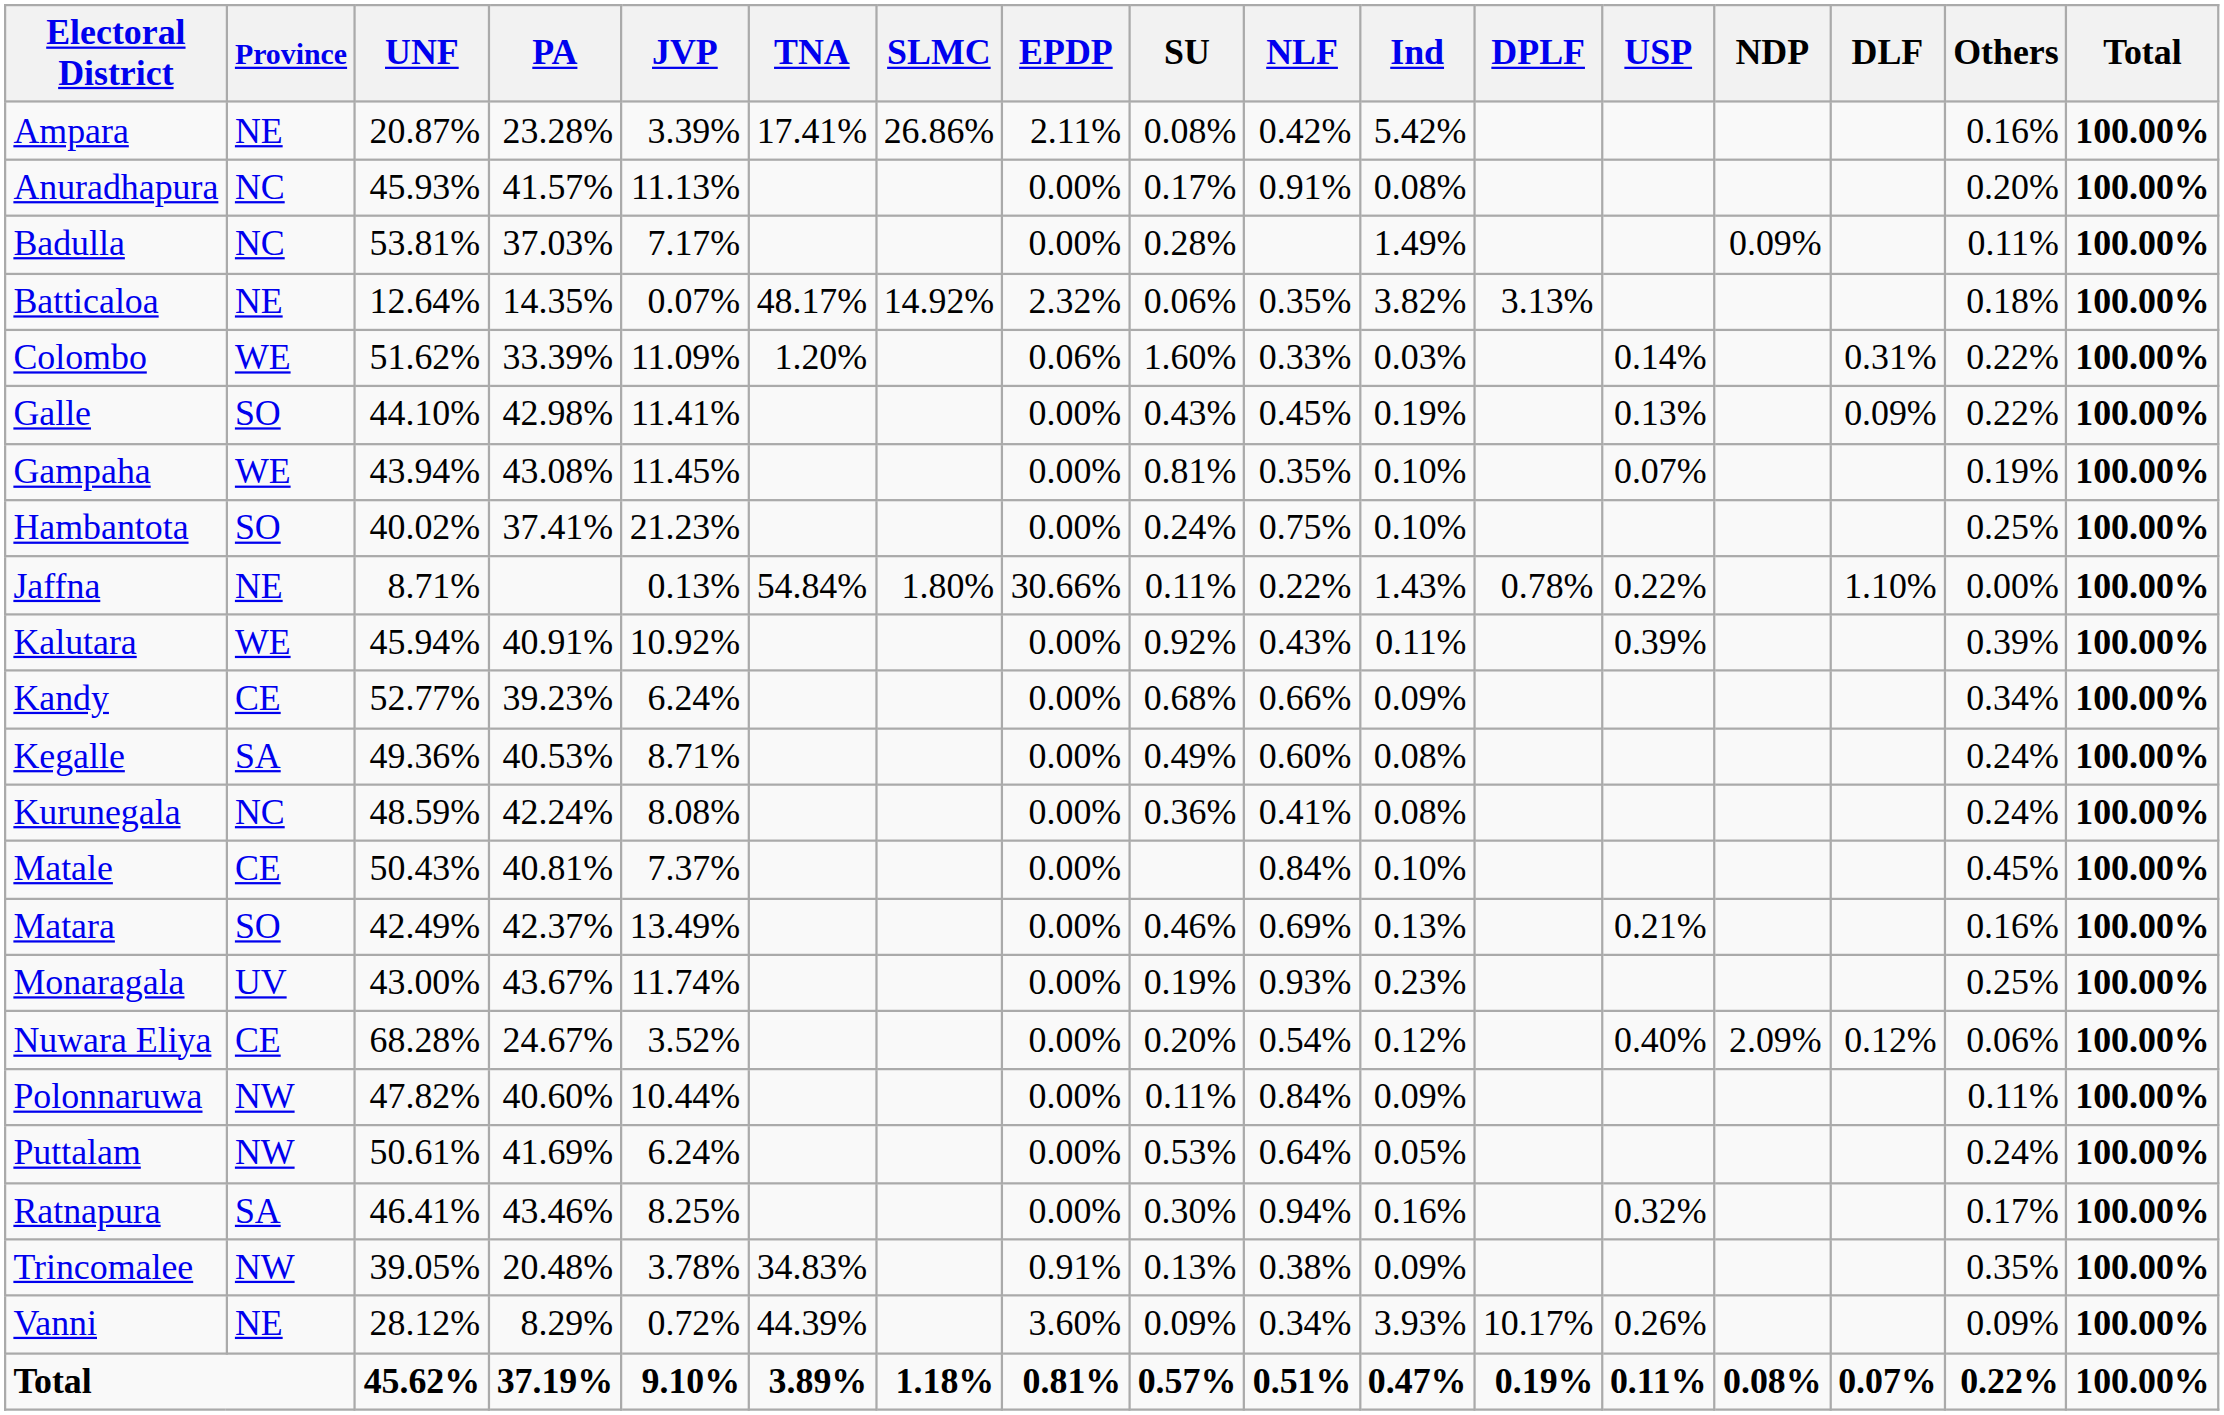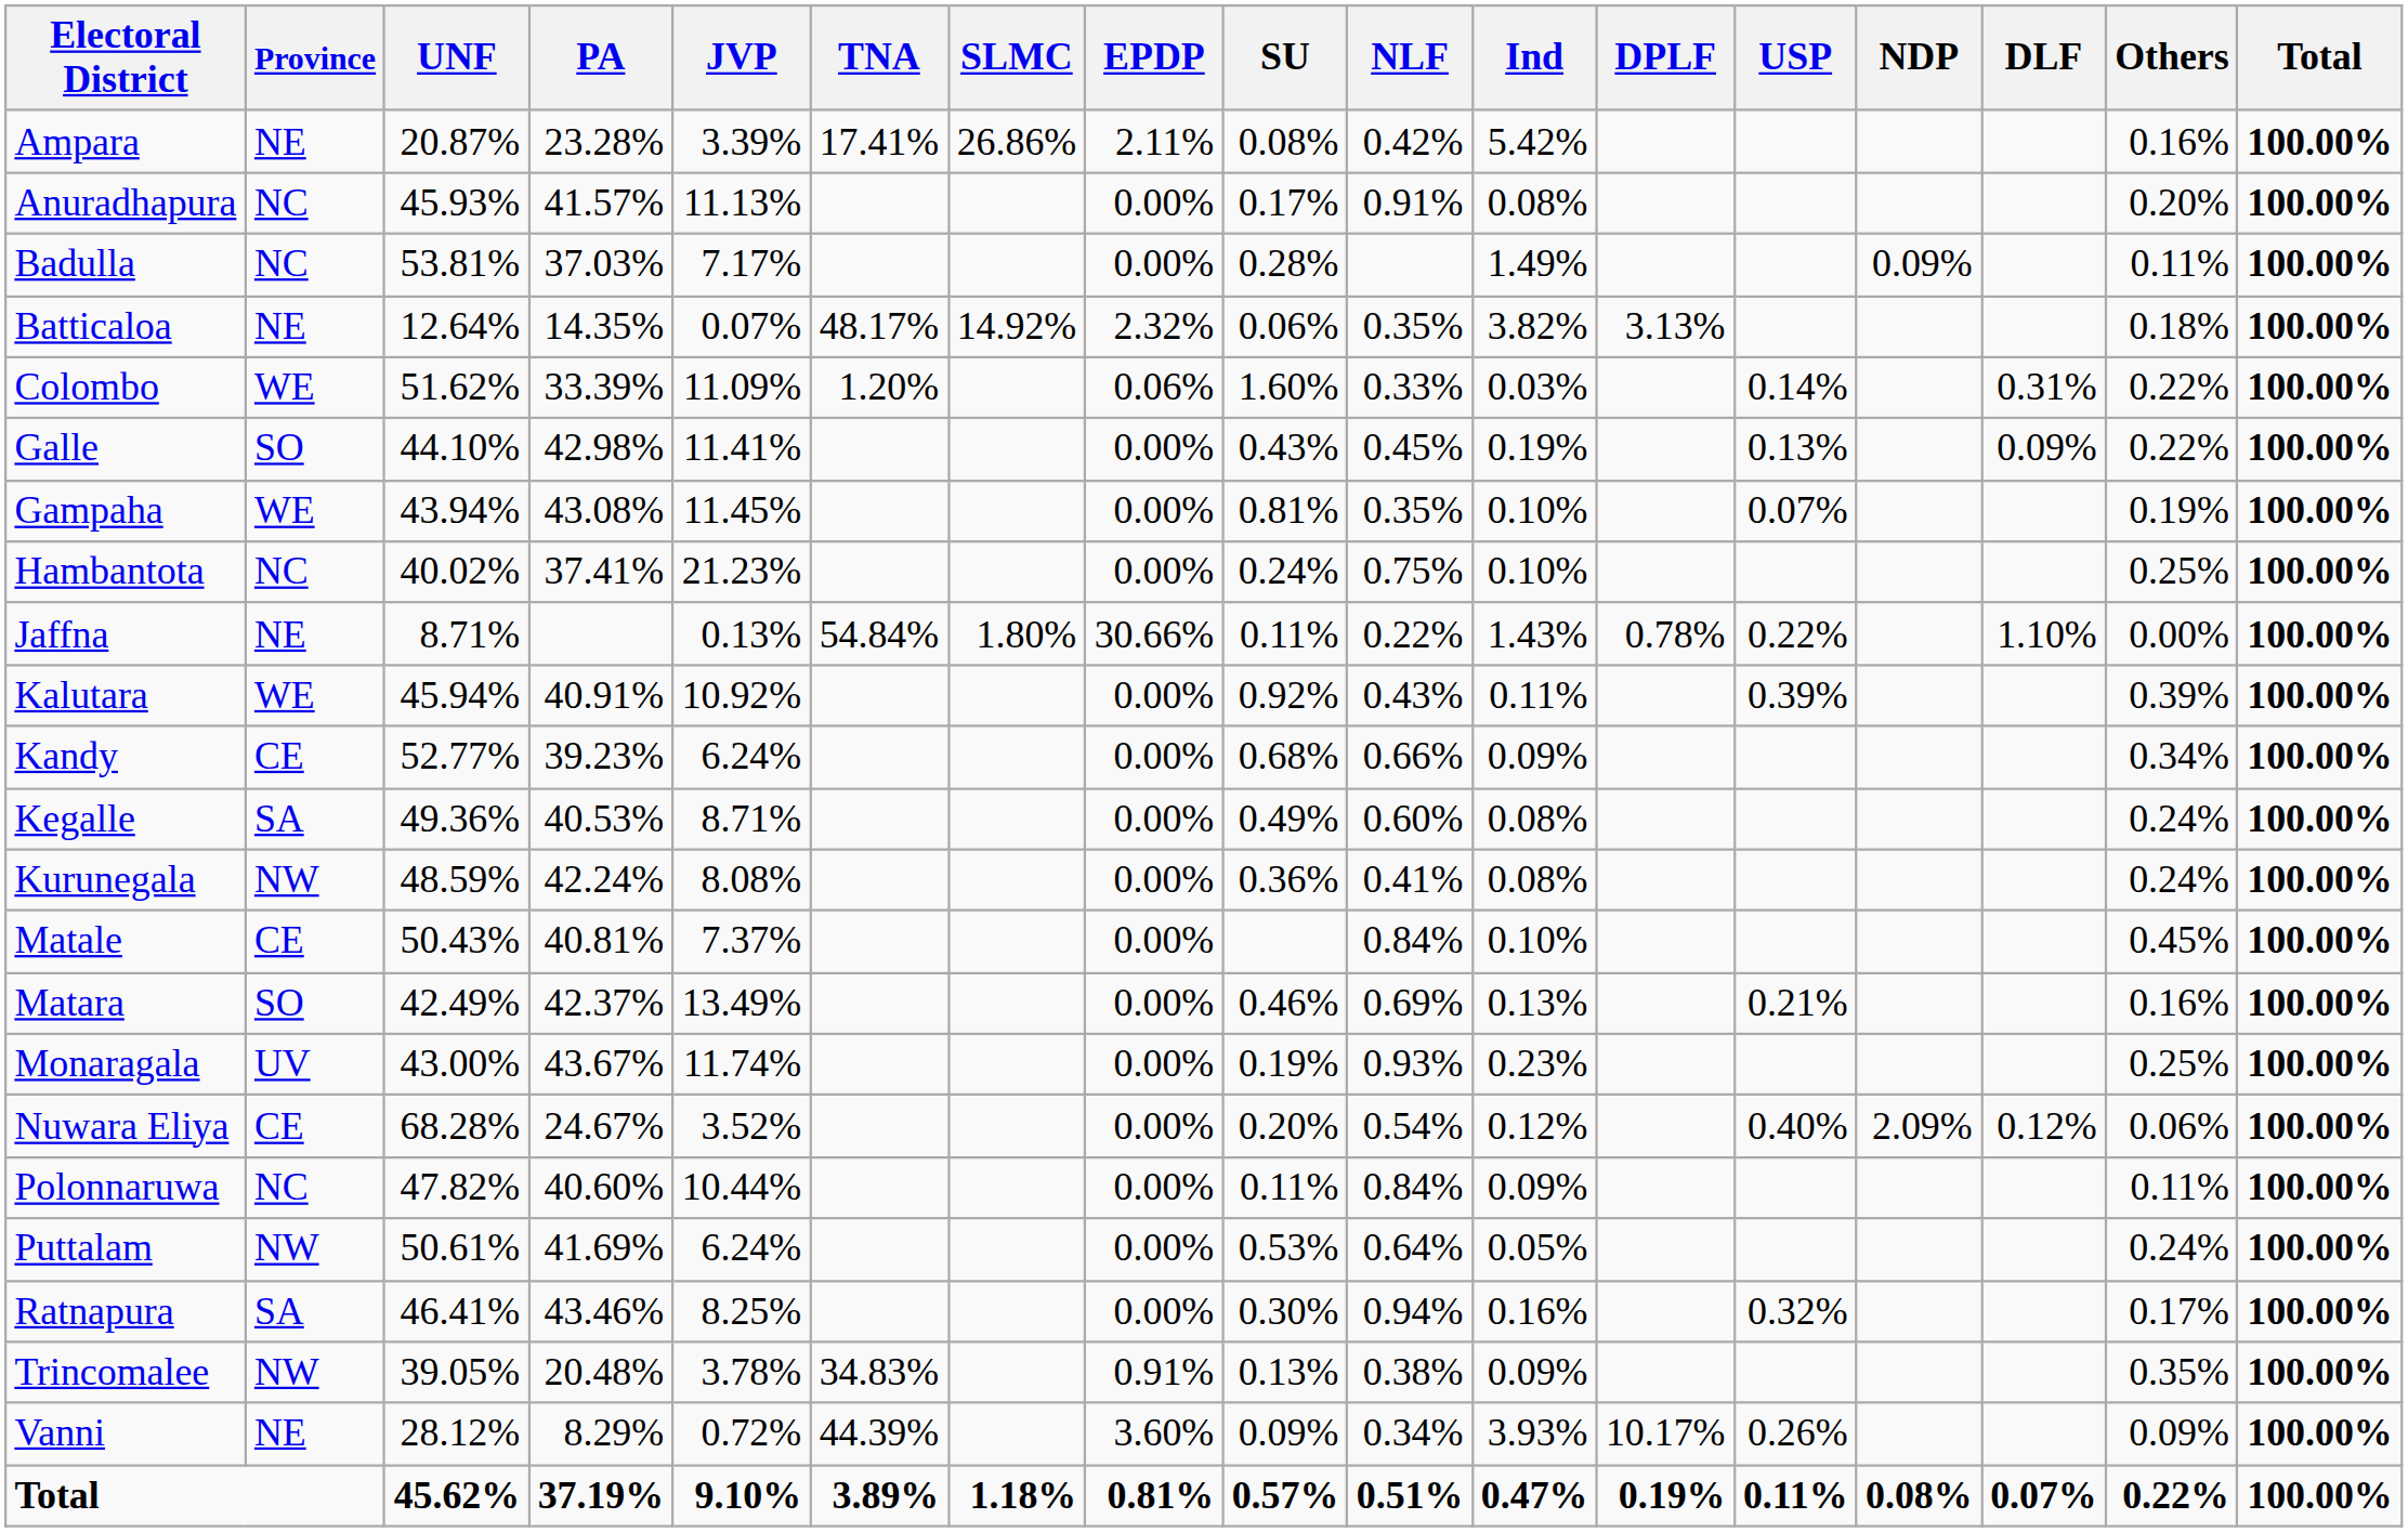 <table class="wikitable sortable" border="1" style="text-align:right;">
 <tr>
 <th><a href='#'>Electoral<br>District</a></th>
 <th><small><a href='#'>Province</a><br></small></th>
 <th><a href='#'>UNF</a><br></th>
 <th><a href='#'>PA</a><br></th>
 <th><a href='#'>JVP</a><br></th>
 <th><a href='#'>TNA</a><br></th>
 <th><a href='#'>SLMC</a><br></th>
 <th><a href='#'>EPDP</a><br></th>
 <th>SU<br></th>
 <th><a href='#'>NLF</a><br></th>
 <th><a href='#'>Ind</a><br></th>
 <th><a href='#'>DPLF</a><br></th>
 <th><a href='#'>USP</a><br></th>
 <th>NDP<br></th>
 <th>DLF<br></th>
 <th>Others<br></th>
 <th>Total<br></th>
 </tr>
 <tr>
 <td align=left><a href='#'>Ampara</a></td>
 <td align=left><a href='#'>NE</a></td>
 <td>20.87%</td>
 <td>23.28%</td>
 <td>3.39%</td>
 <td>17.41%</td>
 <td>26.86%</td>
 <td>2.11%</td>
 <td>0.08%</td>
 <td>0.42%</td>
 <td>5.42%</td>
 <td></td>
 <td></td>
 <td></td>
 <td></td>
 <td>0.16%</td>
 <td><strong>100.00%</strong></td>
 </tr>
 <tr>
 <td align=left><a href='#'>Anuradhapura</a></td>
 <td align=left><a href='#'>NC</a></td>
 <td>45.93%</td>
 <td>41.57%</td>
 <td>11.13%</td>
 <td></td>
 <td></td>
 <td>0.00%</td>
 <td>0.17%</td>
 <td>0.91%</td>
 <td>0.08%</td>
 <td></td>
 <td></td>
 <td></td>
 <td></td>
 <td>0.20%</td>
 <td><strong>100.00%</strong></td>
 </tr>
 <tr>
 <td align=left><a href='#'>Badulla</a></td>
 <td align=left><a href='#'>NC</a></td>
 <td>53.81%</td>
 <td>37.03%</td>
 <td>7.17%</td>
 <td></td>
 <td></td>
 <td>0.00%</td>
 <td>0.28%</td>
 <td></td>
 <td>1.49%</td>
 <td></td>
 <td></td>
 <td>0.09%</td>
 <td></td>
 <td>0.11%</td>
 <td><strong>100.00%</strong></td>
 </tr>
 <tr>
 <td align=left><a href='#'>Batticaloa</a></td>
 <td align=left><a href='#'>NE</a></td>
 <td>12.64%</td>
 <td>14.35%</td>
 <td>0.07%</td>
 <td>48.17%</td>
 <td>14.92%</td>
 <td>2.32%</td>
 <td>0.06%</td>
 <td>0.35%</td>
 <td>3.82%</td>
 <td>3.13%</td>
 <td></td>
 <td></td>
 <td></td>
 <td>0.18%</td>
 <td><strong>100.00%</strong></td>
 </tr>
 <tr>
 <td align=left><a href='#'>Colombo</a></td>
 <td align=left><a href='#'>WE</a></td>
 <td>51.62%</td>
 <td>33.39%</td>
 <td>11.09%</td>
 <td>1.20%</td>
 <td></td>
 <td>0.06%</td>
 <td>1.60%</td>
 <td>0.33%</td>
 <td>0.03%</td>
 <td></td>
 <td>0.14%</td>
 <td></td>
 <td>0.31%</td>
 <td>0.22%</td>
 <td><strong>100.00%</strong></td>
 </tr>
 <tr>
 <td align=left><a href='#'>Galle</a></td>
 <td align=left><a href='#'>SO</a></td>
 <td>44.10%</td>
 <td>42.98%</td>
 <td>11.41%</td>
 <td></td>
 <td></td>
 <td>0.00%</td>
 <td>0.43%</td>
 <td>0.45%</td>
 <td>0.19%</td>
 <td></td>
 <td>0.13%</td>
 <td></td>
 <td>0.09%</td>
 <td>0.22%</td>
 <td><strong>100.00%</strong></td>
 </tr>
 <tr>
 <td align=left><a href='#'>Gampaha</a></td>
 <td align=left><a href='#'>WE</a></td>
 <td>43.94%</td>
 <td>43.08%</td>
 <td>11.45%</td>
 <td></td>
 <td></td>
 <td>0.00%</td>
 <td>0.81%</td>
 <td>0.35%</td>
 <td>0.10%</td>
 <td></td>
 <td>0.07%</td>
 <td></td>
 <td></td>
 <td>0.19%</td>
 <td><strong>100.00%</strong></td>
 </tr>
 <tr>
 <td align=left><a href='#'>Hambantota</a></td>
-<td align=left><a href='#'>SO</a></td>
+<td align=left><a href='#'>NC</a></td>
 <td>40.02%</td>
 <td>37.41%</td>
 <td>21.23%</td>
 <td></td>
 <td></td>
 <td>0.00%</td>
 <td>0.24%</td>
 <td>0.75%</td>
 <td>0.10%</td>
 <td></td>
 <td></td>
 <td></td>
 <td></td>
 <td>0.25%</td>
 <td><strong>100.00%</strong></td>
 </tr>
 <tr>
 <td align=left><a href='#'>Jaffna</a></td>
 <td align=left><a href='#'>NE</a></td>
 <td>8.71%</td>
 <td></td>
 <td>0.13%</td>
 <td>54.84%</td>
 <td>1.80%</td>
 <td>30.66%</td>
 <td>0.11%</td>
 <td>0.22%</td>
 <td>1.43%</td>
 <td>0.78%</td>
 <td>0.22%</td>
 <td></td>
 <td>1.10%</td>
 <td>0.00%</td>
 <td><strong>100.00%</strong></td>
 </tr>
 <tr>
 <td align=left><a href='#'>Kalutara</a></td>
 <td align=left><a href='#'>WE</a></td>
 <td>45.94%</td>
 <td>40.91%</td>
 <td>10.92%</td>
 <td></td>
 <td></td>
 <td>0.00%</td>
 <td>0.92%</td>
 <td>0.43%</td>
 <td>0.11%</td>
 <td></td>
 <td>0.39%</td>
 <td></td>
 <td></td>
 <td>0.39%</td>
 <td><strong>100.00%</strong></td>
 </tr>
 <tr>
 <td align=left><a href='#'>Kandy</a></td>
 <td align=left><a href='#'>CE</a></td>
 <td>52.77%</td>
 <td>39.23%</td>
 <td>6.24%</td>
 <td></td>
 <td></td>
 <td>0.00%</td>
 <td>0.68%</td>
 <td>0.66%</td>
 <td>0.09%</td>
 <td></td>
 <td></td>
 <td></td>
 <td></td>
 <td>0.34%</td>
 <td><strong>100.00%</strong></td>
 </tr>
 <tr>
 <td align=left><a href='#'>Kegalle</a></td>
 <td align=left><a href='#'>SA</a></td>
 <td>49.36%</td>
 <td>40.53%</td>
 <td>8.71%</td>
 <td></td>
 <td></td>
 <td>0.00%</td>
 <td>0.49%</td>
 <td>0.60%</td>
 <td>0.08%</td>
 <td></td>
 <td></td>
 <td></td>
 <td></td>
 <td>0.24%</td>
 <td><strong>100.00%</strong></td>
 </tr>
 <tr>
 <td align=left><a href='#'>Kurunegala</a></td>
-<td align=left><a href='#'>NC</a></td>
+<td align=left><a href='#'>NW</a></td>
 <td>48.59%</td>
 <td>42.24%</td>
 <td>8.08%</td>
 <td></td>
 <td></td>
 <td>0.00%</td>
 <td>0.36%</td>
 <td>0.41%</td>
 <td>0.08%</td>
 <td></td>
 <td></td>
 <td></td>
 <td></td>
 <td>0.24%</td>
 <td><strong>100.00%</strong></td>
 </tr>
 <tr>
 <td align=left><a href='#'>Matale</a></td>
 <td align=left><a href='#'>CE</a></td>
 <td>50.43%</td>
 <td>40.81%</td>
 <td>7.37%</td>
 <td></td>
 <td></td>
 <td>0.00%</td>
 <td></td>
 <td>0.84%</td>
 <td>0.10%</td>
 <td></td>
 <td></td>
 <td></td>
 <td></td>
 <td>0.45%</td>
 <td><strong>100.00%</strong></td>
 </tr>
 <tr>
 <td align=left><a href='#'>Matara</a></td>
 <td align=left><a href='#'>SO</a></td>
 <td>42.49%</td>
 <td>42.37%</td>
 <td>13.49%</td>
 <td></td>
 <td></td>
 <td>0.00%</td>
 <td>0.46%</td>
 <td>0.69%</td>
 <td>0.13%</td>
 <td></td>
 <td>0.21%</td>
 <td></td>
 <td></td>
 <td>0.16%</td>
 <td><strong>100.00%</strong></td>
 </tr>
 <tr>
 <td align=left><a href='#'>Monaragala</a></td>
 <td align=left><a href='#'>UV</a></td>
 <td>43.00%</td>
 <td>43.67%</td>
 <td>11.74%</td>
 <td></td>
 <td></td>
 <td>0.00%</td>
 <td>0.19%</td>
 <td>0.93%</td>
 <td>0.23%</td>
 <td></td>
 <td></td>
 <td></td>
 <td></td>
 <td>0.25%</td>
 <td><strong>100.00%</strong></td>
 </tr>
 <tr>
 <td align=left><a href='#'>Nuwara Eliya</a></td>
 <td align=left><a href='#'>CE</a></td>
 <td>68.28%</td>
 <td>24.67%</td>
 <td>3.52%</td>
 <td></td>
 <td></td>
 <td>0.00%</td>
 <td>0.20%</td>
 <td>0.54%</td>
 <td>0.12%</td>
 <td></td>
 <td>0.40%</td>
 <td>2.09%</td>
 <td>0.12%</td>
 <td>0.06%</td>
 <td><strong>100.00%</strong></td>
 </tr>
 <tr>
 <td align=left><a href='#'>Polonnaruwa</a></td>
-<td align=left><a href='#'>NW</a></td>
+<td align=left><a href='#'>NC</a></td>
 <td>47.82%</td>
 <td>40.60%</td>
 <td>10.44%</td>
 <td></td>
 <td></td>
 <td>0.00%</td>
 <td>0.11%</td>
 <td>0.84%</td>
 <td>0.09%</td>
 <td></td>
 <td></td>
 <td></td>
 <td></td>
 <td>0.11%</td>
 <td><strong>100.00%</strong></td>
 </tr>
 <tr>
 <td align=left><a href='#'>Puttalam</a></td>
 <td align=left><a href='#'>NW</a></td>
 <td>50.61%</td>
 <td>41.69%</td>
 <td>6.24%</td>
 <td></td>
 <td></td>
 <td>0.00%</td>
 <td>0.53%</td>
 <td>0.64%</td>
 <td>0.05%</td>
 <td></td>
 <td></td>
 <td></td>
 <td></td>
 <td>0.24%</td>
 <td><strong>100.00%</strong></td>
 </tr>
 <tr>
 <td align=left><a href='#'>Ratnapura</a></td>
 <td align=left><a href='#'>SA</a></td>
 <td>46.41%</td>
 <td>43.46%</td>
 <td>8.25%</td>
 <td></td>
 <td></td>
 <td>0.00%</td>
 <td>0.30%</td>
 <td>0.94%</td>
 <td>0.16%</td>
 <td></td>
 <td>0.32%</td>
 <td></td>
 <td></td>
 <td>0.17%</td>
 <td><strong>100.00%</strong></td>
 </tr>
 <tr>
 <td align=left><a href='#'>Trincomalee</a></td>
 <td align=left><a href='#'>NW</a></td>
 <td>39.05%</td>
 <td>20.48%</td>
 <td>3.78%</td>
 <td>34.83%</td>
 <td></td>
 <td>0.91%</td>
 <td>0.13%</td>
 <td>0.38%</td>
 <td>0.09%</td>
 <td></td>
 <td></td>
 <td></td>
 <td></td>
 <td>0.35%</td>
 <td><strong>100.00%</strong></td>
 </tr>
 <tr>
 <td align=left><a href='#'>Vanni</a></td>
 <td align=left><a href='#'>NE</a></td>
 <td>28.12%</td>
 <td>8.29%</td>
 <td>0.72%</td>
 <td>44.39%</td>
 <td></td>
 <td>3.60%</td>
 <td>0.09%</td>
 <td>0.34%</td>
 <td>3.93%</td>
 <td>10.17%</td>
 <td>0.26%</td>
 <td></td>
 <td></td>
 <td>0.09%</td>
 <td><strong>100.00%</strong></td>
 </tr>
 <tr class="sortbottom">
 <td align=left colspan=2><strong>Total</strong></td>
 <td><strong>45.62%</strong></td>
 <td><strong>37.19%</strong></td>
 <td><strong>9.10%</strong></td>
 <td><strong>3.89%</strong></td>
 <td><strong>1.18%</strong></td>
 <td><strong>0.81%</strong></td>
 <td><strong>0.57%</strong></td>
 <td><strong>0.51%</strong></td>
 <td><strong>0.47%</strong></td>
 <td><strong>0.19%</strong></td>
 <td><strong>0.11%</strong></td>
 <td><strong>0.08%</strong></td>
 <td><strong>0.07%</strong></td>
 <td><strong>0.22%</strong></td>
 <td><strong>100.00%</strong></td>
 </tr>
 </table>
